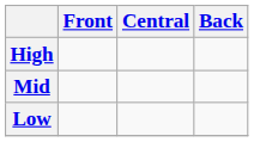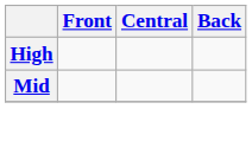 <table class='wikitable' style="text-align: center">
 <tr>
 <th colspan= "1"></th>
 <th><a href='#'>Front</a></th>
 <th><a href='#'>Central</a></th>
 <th><a href='#'>Back</a></th>
 </tr>
 <tr>
 <th><a href='#'>High</a></th>
 <td></td>
 <td></td>
 <td></td>
 </tr>
 <tr>
 <th><a href='#'>Mid</a></th>
 <td></td>
 <td></td>
 <td></td>
 </tr>
 <tr>
-<th><a href='#'>Low</a></th>
-<td></td>
-<td></td>
-<td></td>
-</tr>
-<tr>
 </tr>
 </table>
